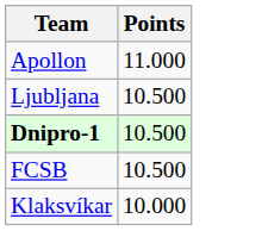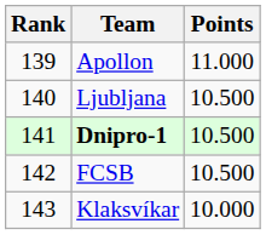 <table class="wikitable" style="text-align: center;">
 <tr>
+<th>Rank</th>
 <th>Team</th>
 <th>Points</th>
 </tr>
 <tr>
+<td>139</td>
 <td align=left> <a href='#'>Apollon</a></td>
 <td>11.000</td>
 </tr>
 <tr>
+<td>140</td>
 <td align=left> <a href='#'>Ljubljana</a></td>
 <td>10.500</td>
 </tr>
 <tr bgcolor="#ddffdd">
+<td>141</td>
 <td align=left> <strong>Dnipro-1</strong></td>
 <td>10.500</td>
 </tr>
 <tr>
+<td>142</td>
 <td align=left> <a href='#'>FCSB</a></td>
 <td>10.500</td>
 </tr>
 <tr>
+<td>143</td>
 <td align=left> <a href='#'>Klaksvíkar</a></td>
 <td>10.000</td>
 </tr>
 </table>
